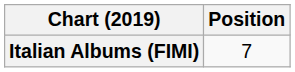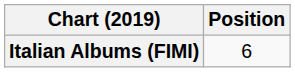 <table class="wikitable plainrowheaders" style="text-align:center">
 <tr>
 <th scope="col">Chart (2019)</th>
 <th scope="col">Position</th>
 </tr>
 <tr>
 <th scope="row">Italian Albums (FIMI)</th>
-<td>7</td>
+<td>6</td>
 </tr>
 </table>
